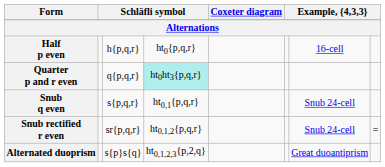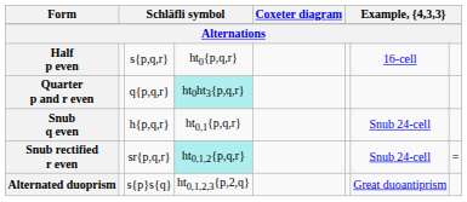 <table class="wikitable">
 <tr>
 <th>Form</th>
 <th colspan=3>Schläfli symbol</th>
 <th colspan=2><a href='#'>Coxeter diagram</a></th>
 <th colspan=3>Example, {4,3,3}</th>
 </tr>
 <tr align=center>
 </tr>
 <tr align=center>
 <th colspan=10><a href='#'>Alternations</a></th>
 </tr>
 <tr align=center>
 <th>Half<br>p even</th>
 <td></td>
-<td>h{p,q,r}</td>
+<td>s{p,q,r}</td>
 <td>ht<sub>0</sub>{p,q,r}</td>
 <td colspan=2></td>
 <td></td>
 <td><a href='#'>16-cell</a></td>
 <td></td>
 </tr>
 <tr align=center>
 <th>Quarter<br>p and r even</th>
 <td></td>
 <td>q{p,q,r}</td>
 <td style="background: paleturquoise;">ht<sub>0</sub>ht<sub>3</sub>{p,q,r}</td>
 <td colspan=2></td>
 <td></td>
 <td></td>
 <td></td>
 </tr>
 <tr align=center>
 <th>Snub<br>q even</th>
 <td></td>
-<td>s{p,q,r}</td>
+<td>h{p,q,r}</td>
 <td>ht<sub>0,1</sub>{p,q,r}</td>
 <td colspan=2></td>
 <td></td>
 <td><a href='#'>Snub 24-cell</a></td>
 <td></td>
 </tr>
 <tr align=center>
 <th>Snub rectified<br>r even</th>
 <td></td>
 <td>sr{p,q,r}</td>
-<td>ht<sub>0,1,2</sub>{p,q,r}</td>
+<td style="background: paleturquoise;">ht<sub>0,1,2</sub>{p,q,r}</td>
 <td colspan=2></td>
 <td></td>
 <td><a href='#'>Snub 24-cell</a></td>
 <td> = </td>
 </tr>
 <tr align=center>
 <th>Alternated duoprism</th>
 <td></td>
 <td>s{p}s{q}</td>
 <td>ht<sub>0,1,2,3</sub>{p,2,q}</td>
 <td colspan=2></td>
 <td></td>
 <td><a href='#'>Great duoantiprism</a></td>
 <td></td>
 </tr>
 </table>
